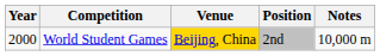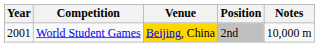 <table class=wikitable>
 <tr>
 <th>Year</th>
 <th>Competition</th>
 <th>Venue</th>
 <th>Position</th>
 <th>Notes</th>
 </tr>
 <tr>
-<td>2000</td>
+<td>2001</td>
 <td><a href='#'>World Student Games</a></td>
 <td style="background: gold;"><a href='#'>Beijing</a>, China</td>
 <td bgcolor=silver>2nd</td>
 <td>10,000 m</td>
 </tr>
 </table>
